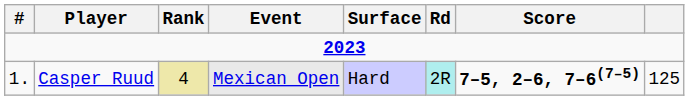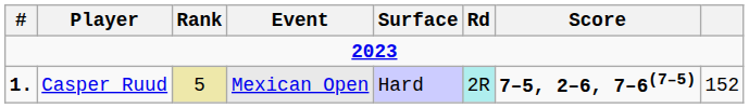 <table class="wikitable sortable">
 <tr>
 <th>#</th>
 <th>Player</th>
 <th>Rank</th>
 <th>Event</th>
 <th>Surface</th>
 <th>Rd</th>
 <th>Score</th>
 <th></th>
 </tr>
 <tr>
 <td colspan="8" style="text-align:center"><strong><a href='#'>2023</a></strong></td>
 </tr>
 <tr>
-<td>1.</td>
+<td><strong>1.</strong></td>
 <td> <a href='#'>Casper Ruud</a></td>
-<td style=text-align:center bgcolor=eee8aa>4</td>
+<td style=text-align:center bgcolor=eee8aa>5</td>
 <td bgcolor=e9e9e9><a href='#'>Mexican Open</a></td>
 <td bgcolor=CCCCFF>Hard</td>
 <td bgcolor=AFEEEE>2R</td>
 <td><strong>7–5, 2–6, 7–6<sup>(7–5)</sup></strong></td>
-<td style=text-align:center>125</td>
+<td style=text-align:center>152</td>
 </tr>
 </table>
